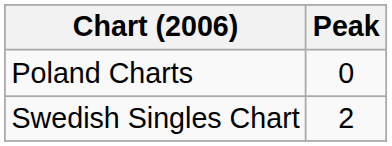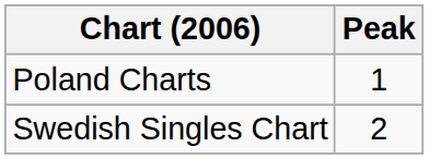 <table class="wikitable">
 <tr>
 <th>Chart (2006)</th>
 <th>Peak</th>
 </tr>
 <tr>
 <td>Poland Charts </td>
-<td align="center">0</td>
+<td align="center">1</td>
 </tr>
 <tr>
 <td>Swedish Singles Chart</td>
 <td align="center">2</td>
 </tr>
 </table>
